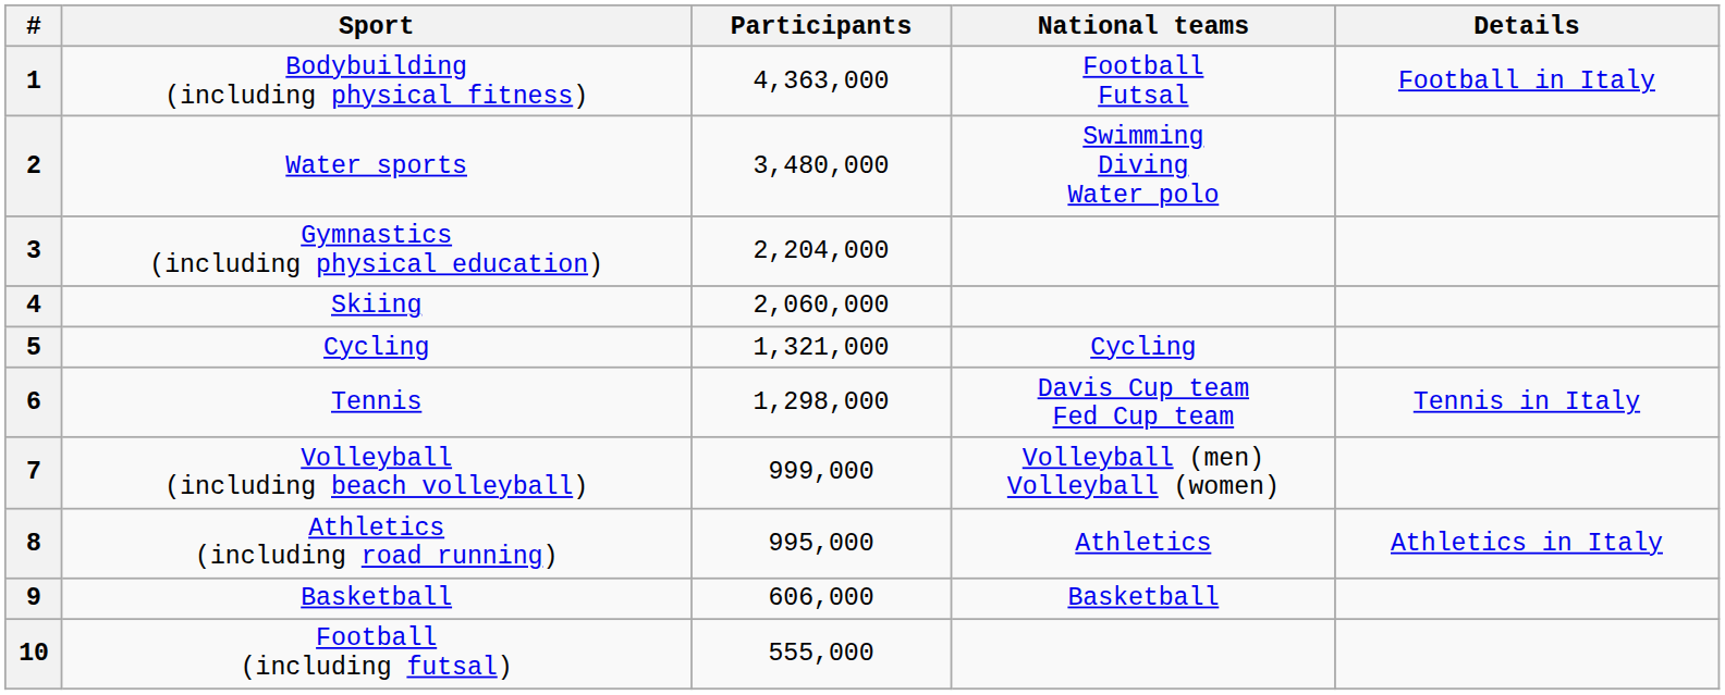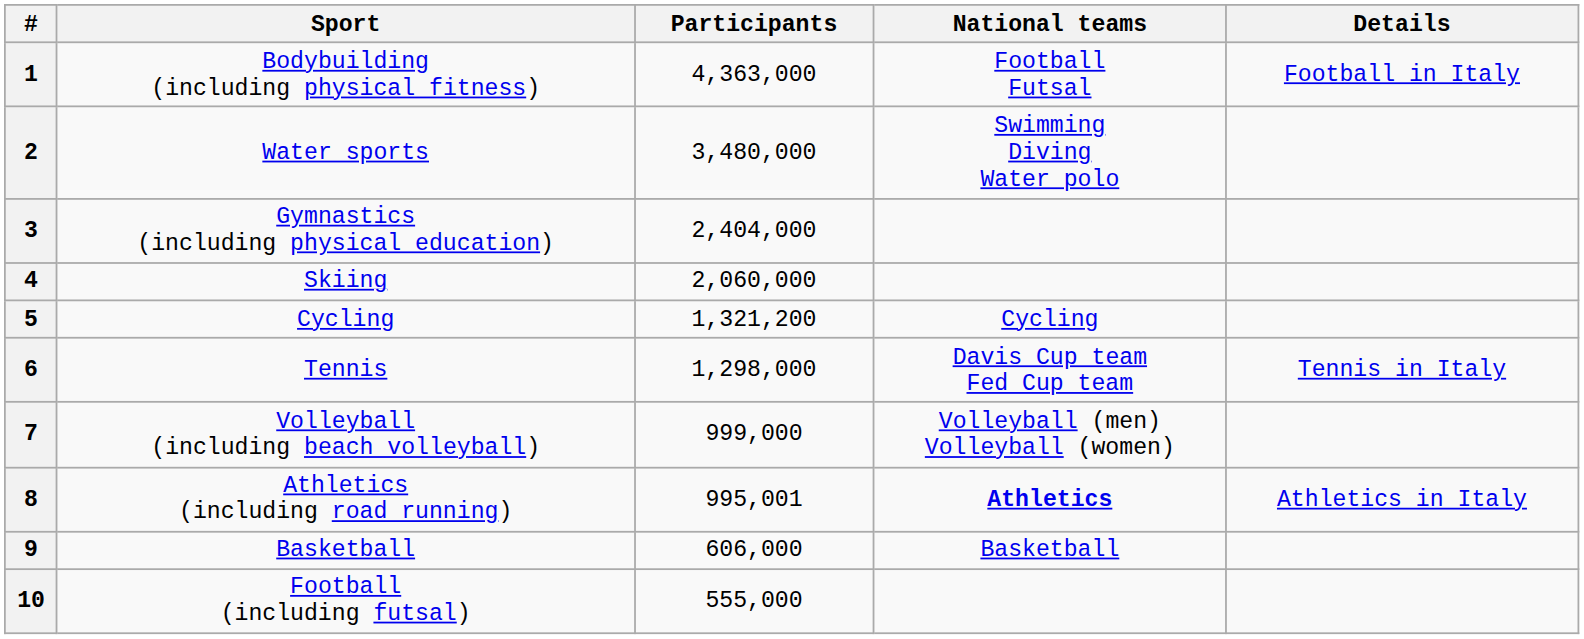 <table class="wikitable" width=70% style="font-size:100%; text-align:center;">
 <tr>
 <th>#</th>
 <th>Sport</th>
 <th>Participants</th>
 <th>National teams</th>
 <th>Details</th>
 </tr>
 <tr>
 <th>1</th>
 <td><a href='#'>Bodybuilding</a><br>(including <a href='#'>physical fitness</a>)</td>
 <td>4,363,000</td>
 <td><a href='#'>Football</a><br><a href='#'>Futsal</a></td>
 <td><a href='#'>Football in Italy</a></td>
 </tr>
 <tr>
 <th>2</th>
 <td><a href='#'>Water sports</a></td>
 <td>3,480,000</td>
 <td><a href='#'>Swimming</a><br><a href='#'>Diving</a><br><a href='#'>Water polo</a></td>
 <td></td>
 </tr>
 <tr>
 <th>3</th>
 <td><a href='#'>Gymnastics</a><br>(including <a href='#'>physical education</a>)</td>
-<td>2,204,000</td>
+<td>2,404,000</td>
 <td></td>
 <td></td>
 </tr>
 <tr>
 <th>4</th>
 <td><a href='#'>Skiing</a></td>
 <td>2,060,000</td>
 <td></td>
 <td></td>
 </tr>
 <tr>
 <th>5</th>
 <td><a href='#'>Cycling</a></td>
-<td>1,321,000</td>
+<td>1,321,200</td>
 <td><a href='#'>Cycling</a></td>
 <td></td>
 </tr>
 <tr>
 <th>6</th>
 <td><a href='#'>Tennis</a></td>
 <td>1,298,000</td>
 <td><a href='#'>Davis Cup team</a><br><a href='#'>Fed Cup team</a></td>
 <td><a href='#'>Tennis in Italy</a></td>
 </tr>
 <tr>
 <th>7</th>
 <td><a href='#'>Volleyball</a><br>(including <a href='#'>beach volleyball</a>)</td>
 <td>999,000</td>
 <td><a href='#'>Volleyball</a> (men)<br><a href='#'>Volleyball</a> (women)</td>
 <td></td>
 </tr>
 <tr>
 <th>8</th>
 <td><a href='#'>Athletics</a><br>(including <a href='#'>road running</a>)</td>
-<td>995,000</td>
-<td><a href='#'>Athletics</a></td>
+<td>995,001</td>
+<td><strong><a href='#'>Athletics</a></strong></td>
 <td><a href='#'>Athletics in Italy</a></td>
 </tr>
 <tr>
 <th>9</th>
 <td><a href='#'>Basketball</a></td>
 <td>606,000</td>
 <td><a href='#'>Basketball</a></td>
 <td></td>
 </tr>
 <tr>
 <th>10</th>
 <td><a href='#'>Football</a><br>(including <a href='#'>futsal</a>)</td>
 <td>555,000</td>
 <td></td>
 <td></td>
 </tr>
 </table>
